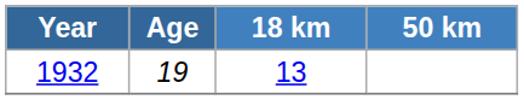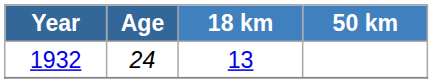 <table class="wikitable" style="font-size:95%; text-align:center; border:grey solid 1px; border-collapse:collapse; background:#ffffff;">
 <tr>
 <th style="background-color:#369; color:white; width:60px;"> Year </th>
 <th style="background-color:#369; color:white; width:40px;"> Age </th>
 <th style="background-color:#4180be; color:white; width:75px;"> 18 km </th>
 <th style="background-color:#4180be; color:white; width:75px;"> 50 km </th>
 </tr>
 <tr>
 <td><a href='#'>1932</a></td>
-<td><em>19</em></td>
+<td><em>24</em></td>
 <td><a href='#'>13</a></td>
 <td><a href='#'></a></td>
 </tr>
 <tr>
 </tr>
 </table>
